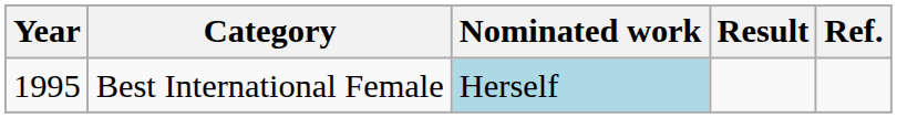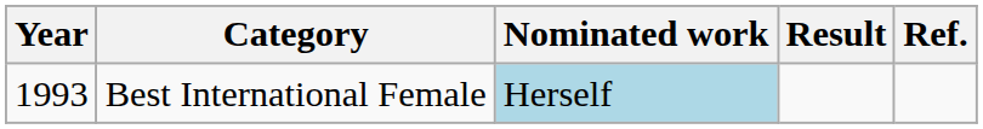 <table class="wikitable">
 <tr>
 <th>Year</th>
 <th>Category</th>
 <th>Nominated work</th>
 <th>Result</th>
 <th>Ref.</th>
 </tr>
 <tr>
-<td>1995</td>
+<td>1993</td>
 <td>Best International Female</td>
 <td style="background: lightblue;">Herself</td>
 <td></td>
 <td align="center"></td>
 </tr>
 </table>
